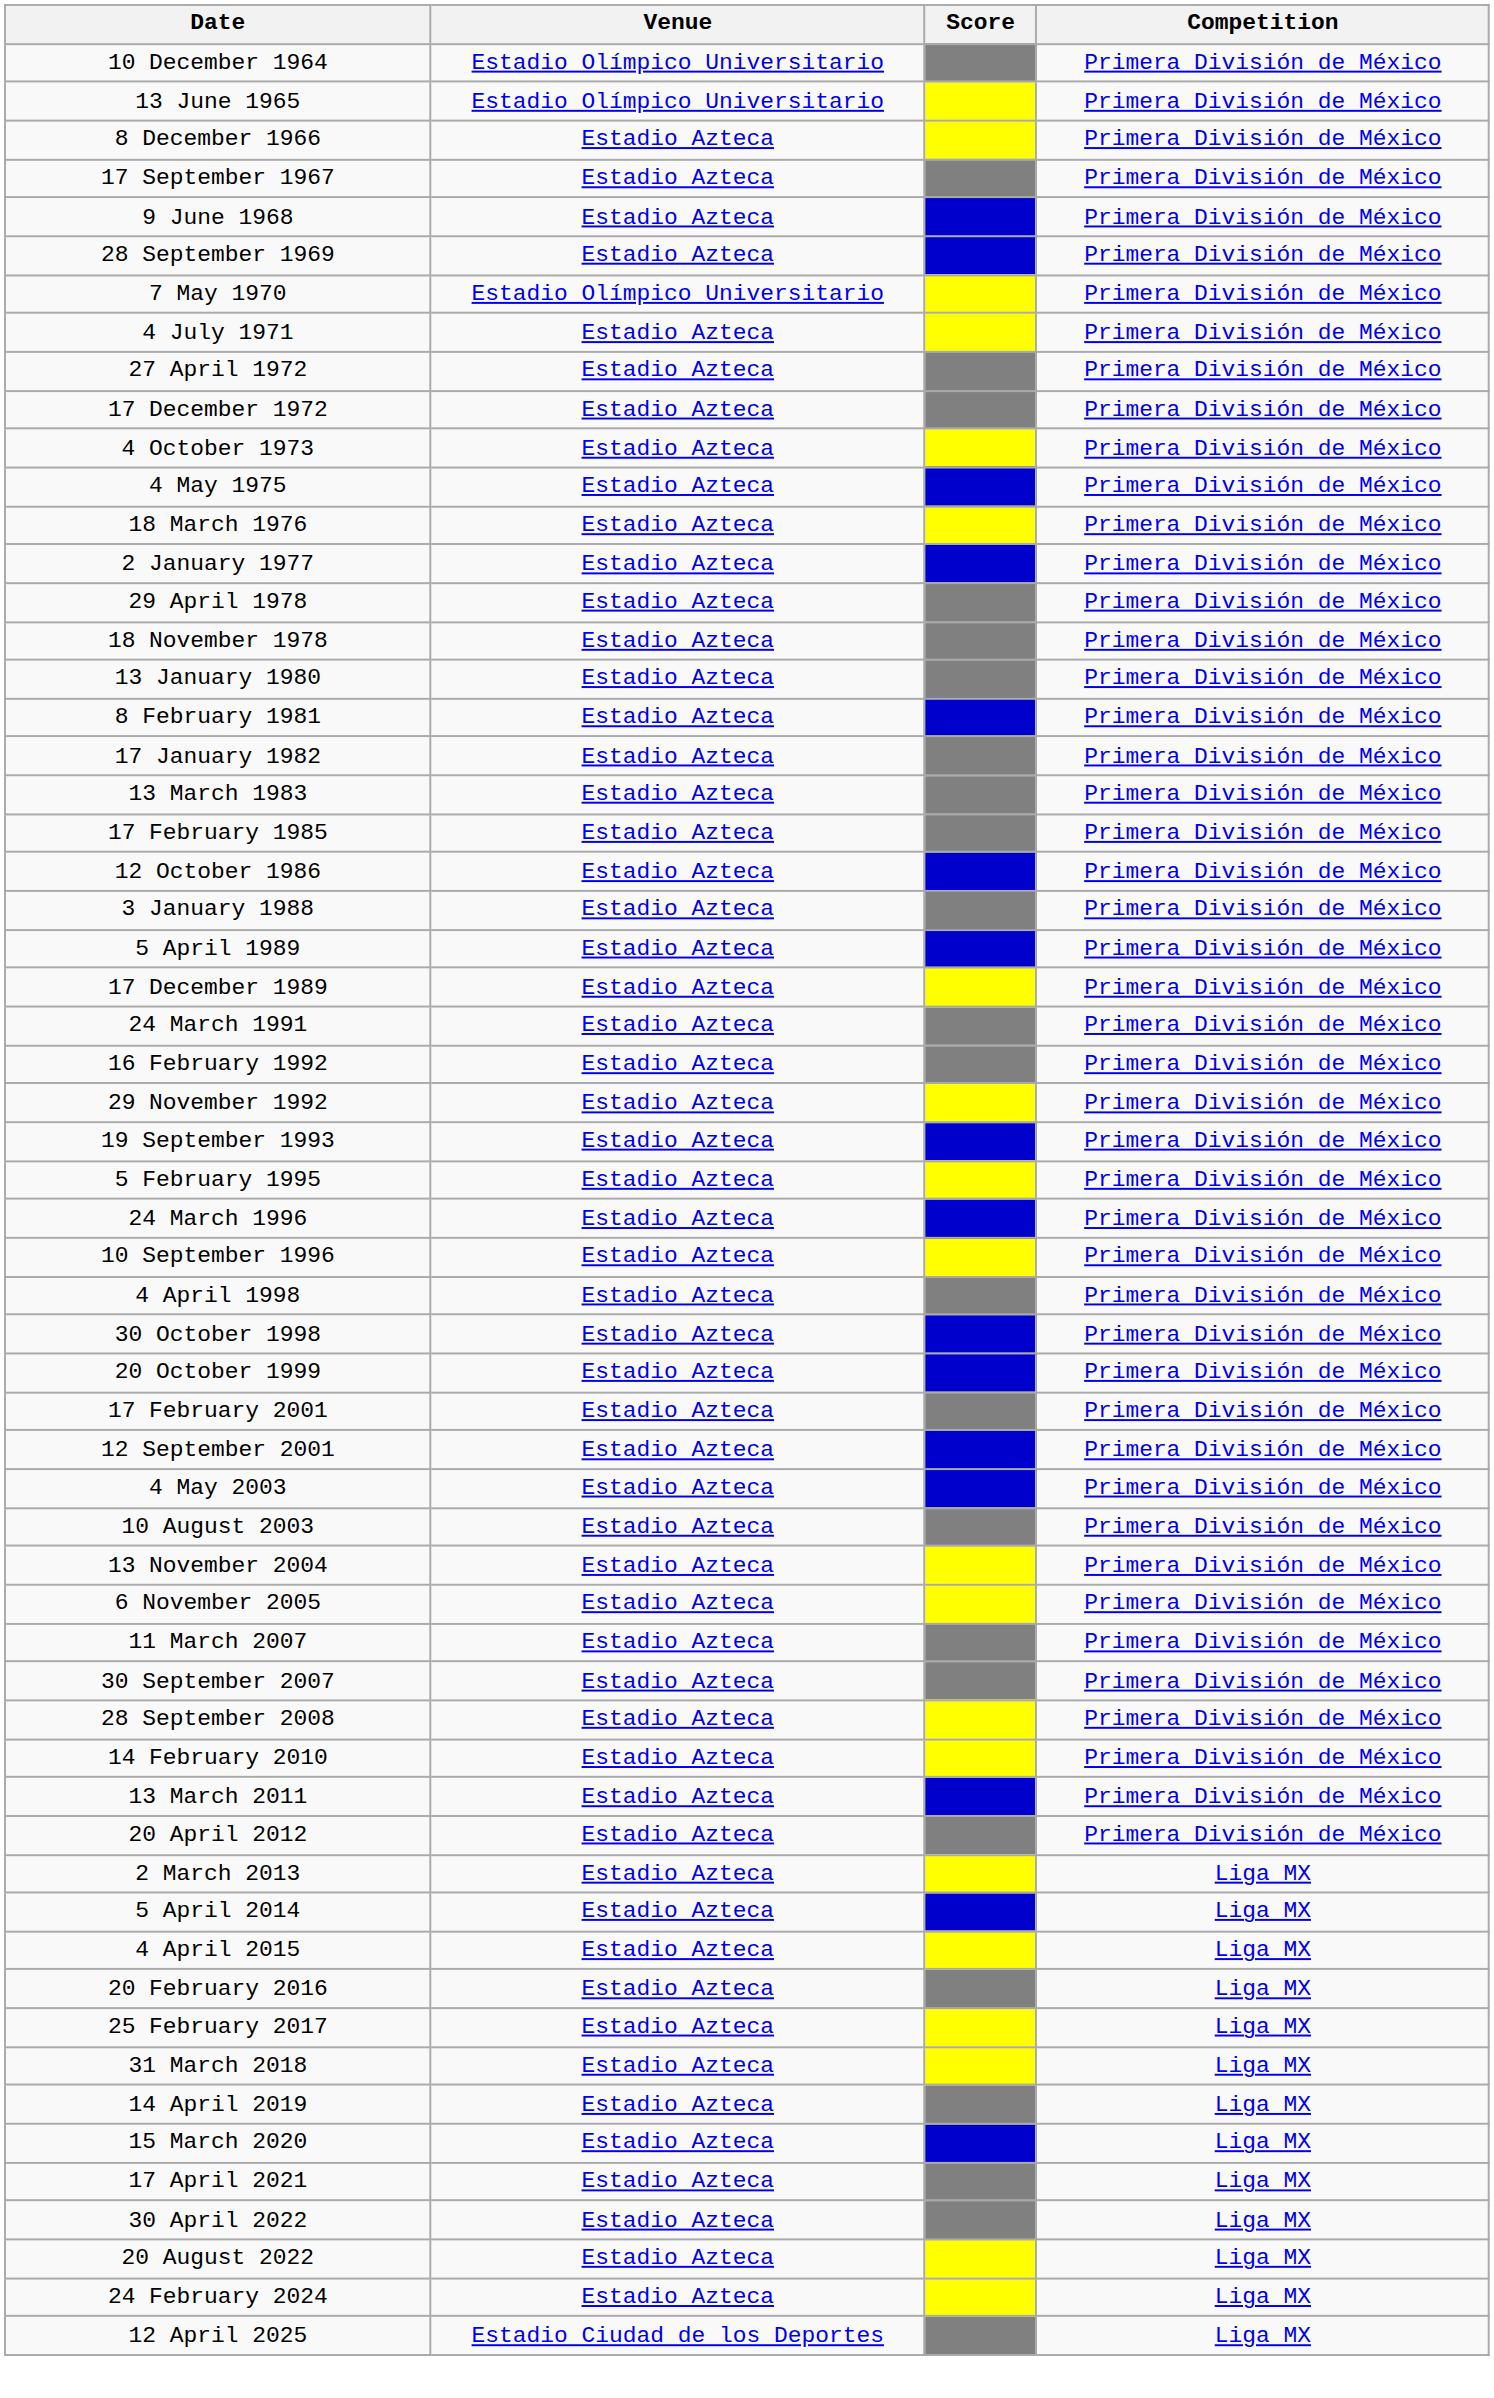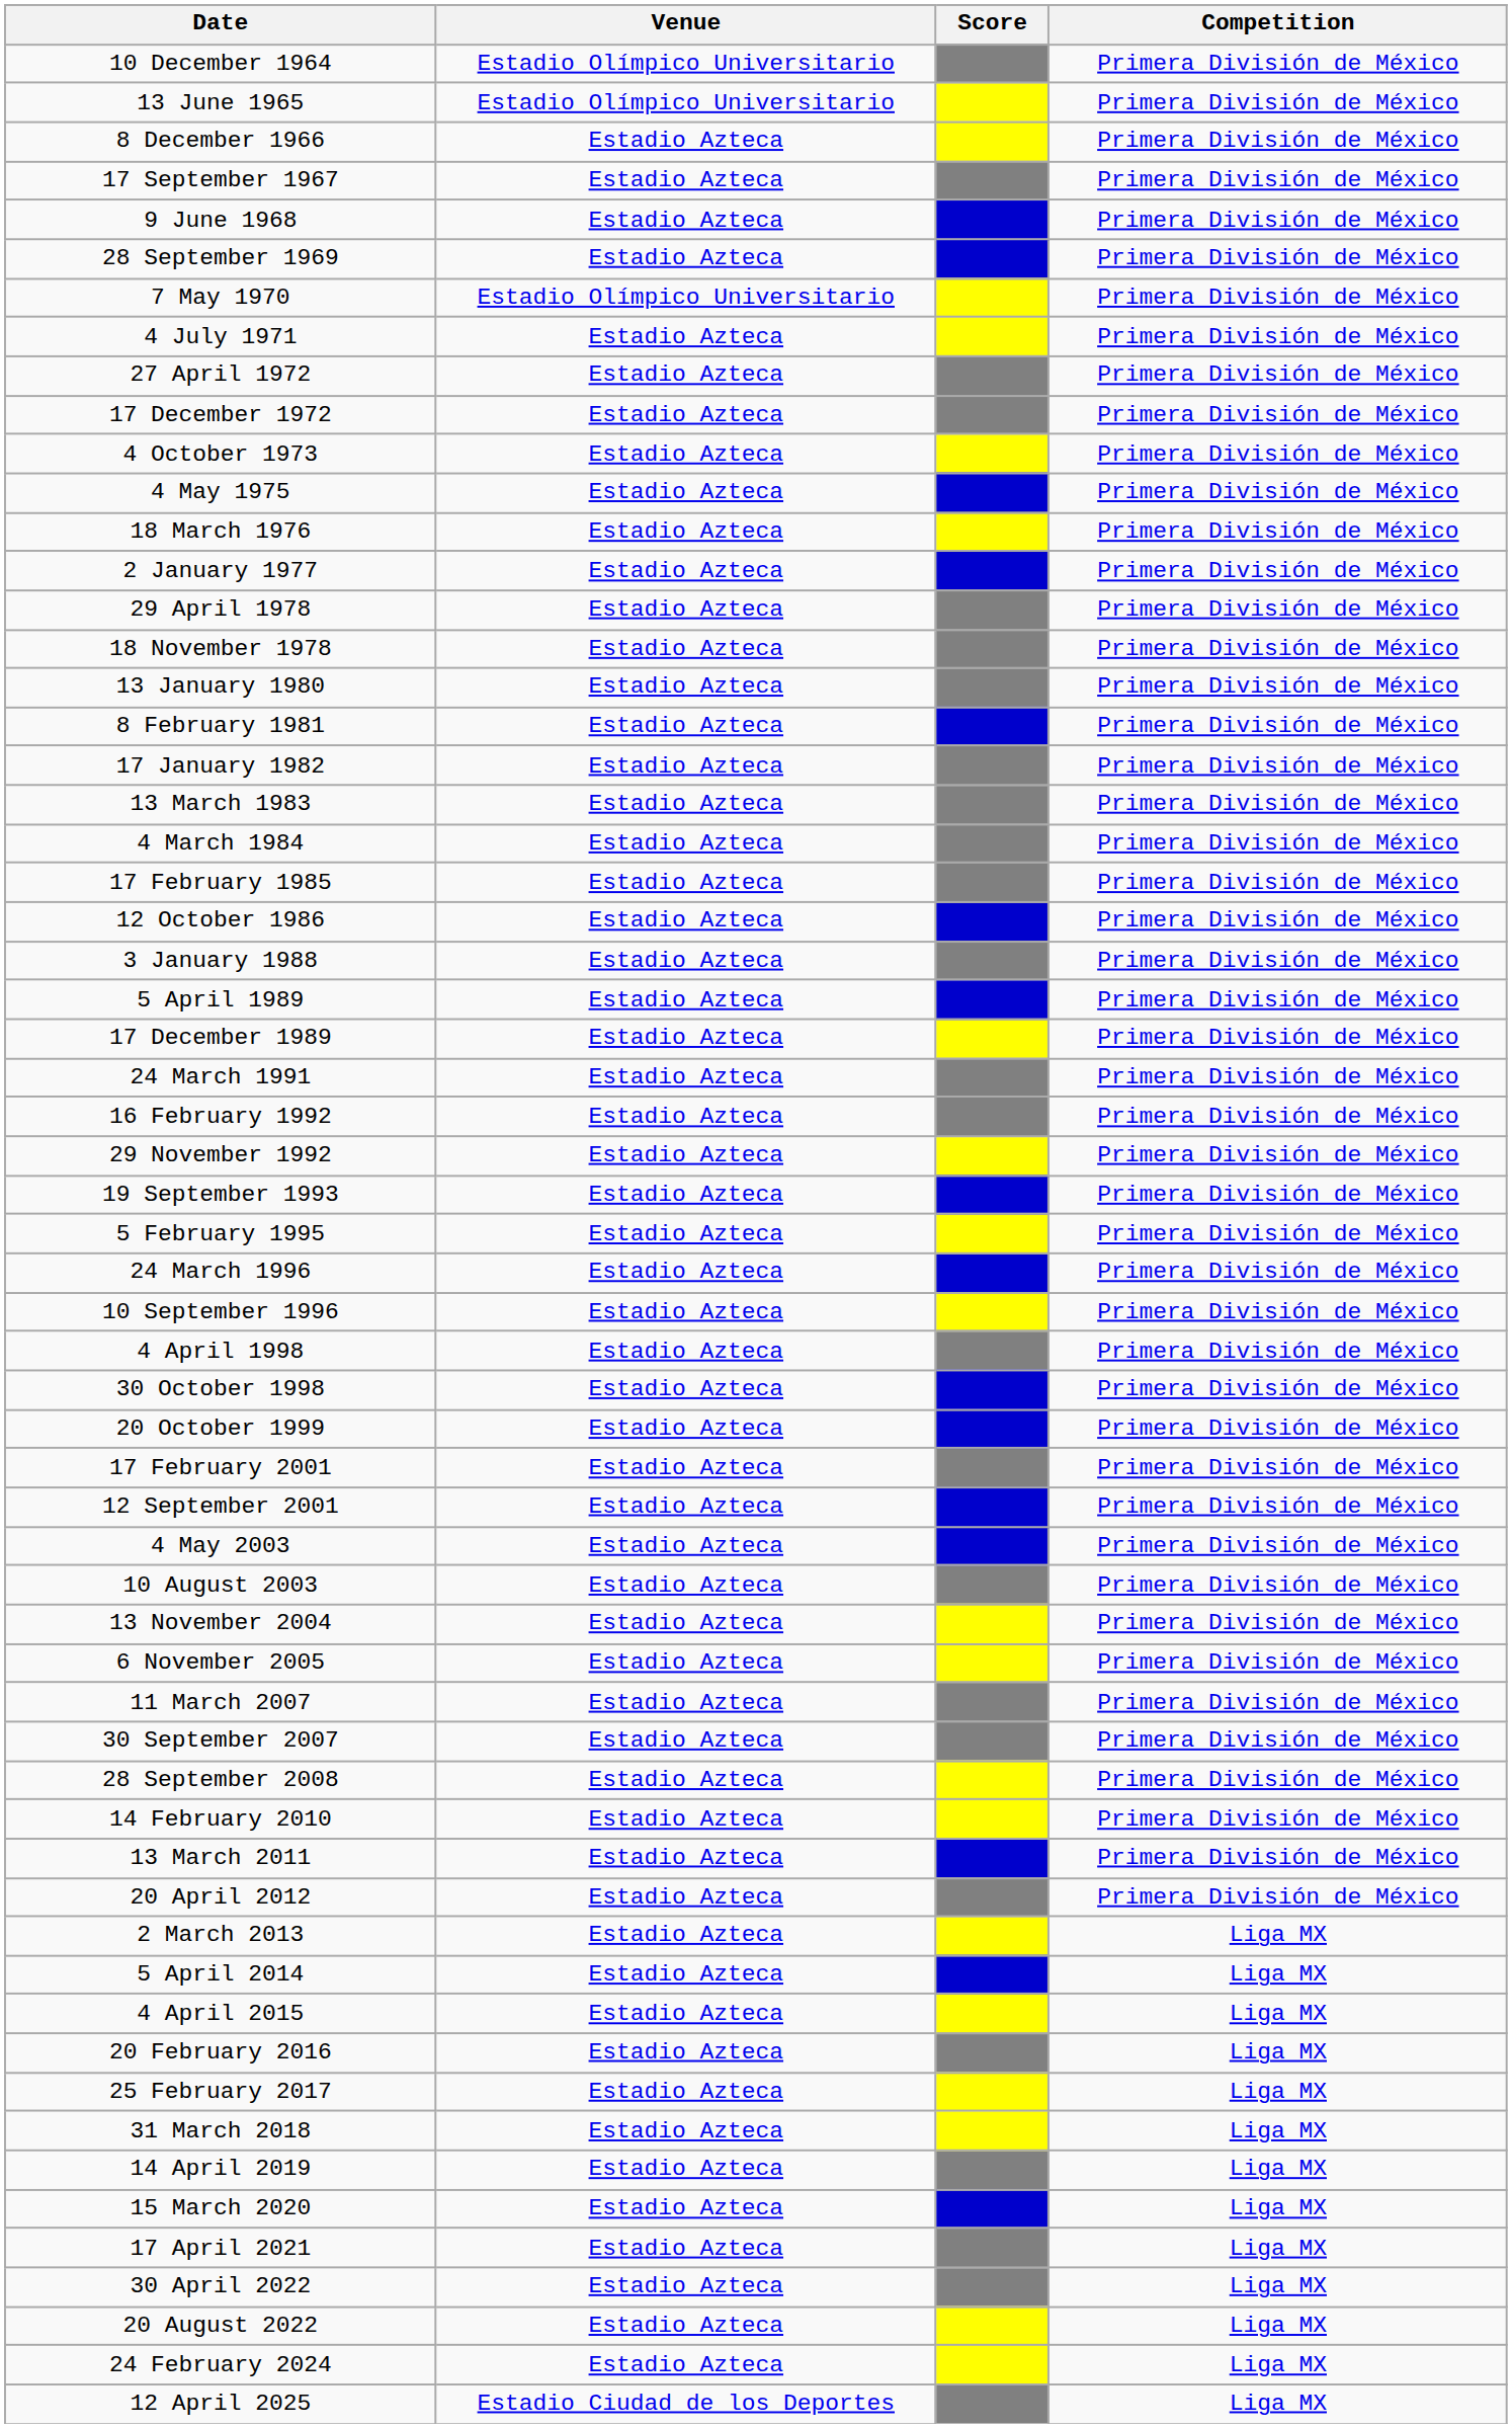 <table class="wikitable" style="font-size:90%;width:60%;text-align:center">
 <tr>
 <th width=150>Date</th>
 <th width=175>Venue</th>
 <th width=35>Score</th>
 <th width=160>Competition</th>
 </tr>
 <tr>
 <td>10 December 1964</td>
 <td><a href='#'>Estadio Olímpico Universitario</a></td>
 <td bgcolor=808080></td>
 <td><a href='#'>Primera División de México</a></td>
 </tr>
 <tr>
 <td>13 June 1965</td>
 <td><a href='#'>Estadio Olímpico Universitario</a></td>
 <td bgcolor=FFFF00></td>
 <td><a href='#'>Primera División de México</a></td>
 </tr>
 <tr>
 <td>8 December 1966</td>
 <td><a href='#'>Estadio Azteca</a></td>
 <td bgcolor=FFFF00></td>
 <td><a href='#'>Primera División de México</a></td>
 </tr>
 <tr>
 <td>17 September 1967</td>
 <td><a href='#'>Estadio Azteca</a></td>
 <td bgcolor=808080></td>
 <td><a href='#'>Primera División de México</a></td>
 </tr>
 <tr>
 <td>9 June 1968</td>
 <td><a href='#'>Estadio Azteca</a></td>
 <td bgcolor=0000CC></td>
 <td><a href='#'>Primera División de México</a></td>
 </tr>
 <tr>
 <td>28 September 1969</td>
 <td><a href='#'>Estadio Azteca</a></td>
 <td bgcolor=0000CC></td>
 <td><a href='#'>Primera División de México</a></td>
 </tr>
 <tr>
 <td>7 May 1970</td>
 <td><a href='#'>Estadio Olímpico Universitario</a></td>
 <td bgcolor=FFFF00></td>
 <td><a href='#'>Primera División de México</a></td>
 </tr>
 <tr>
 <td>4 July 1971</td>
 <td><a href='#'>Estadio Azteca</a></td>
 <td bgcolor=FFFF00></td>
 <td><a href='#'>Primera División de México</a></td>
 </tr>
 <tr>
 <td>27 April 1972</td>
 <td><a href='#'>Estadio Azteca</a></td>
 <td bgcolor=808080></td>
 <td><a href='#'>Primera División de México</a></td>
 </tr>
 <tr>
 <td>17 December 1972</td>
 <td><a href='#'>Estadio Azteca</a></td>
 <td bgcolor=808080></td>
 <td><a href='#'>Primera División de México</a></td>
 </tr>
 <tr>
 <td>4 October 1973</td>
 <td><a href='#'>Estadio Azteca</a></td>
 <td bgcolor=FFFF00></td>
 <td><a href='#'>Primera División de México</a></td>
 </tr>
 <tr>
 <td>4 May 1975</td>
 <td><a href='#'>Estadio Azteca</a></td>
 <td bgcolor=0000CC></td>
 <td><a href='#'>Primera División de México</a></td>
 </tr>
 <tr>
 <td>18 March 1976</td>
 <td><a href='#'>Estadio Azteca</a></td>
 <td bgcolor=FFFF00></td>
 <td><a href='#'>Primera División de México</a></td>
 </tr>
 <tr>
 <td>2 January 1977</td>
 <td><a href='#'>Estadio Azteca</a></td>
 <td bgcolor=0000CC></td>
 <td><a href='#'>Primera División de México</a></td>
 </tr>
 <tr>
 <td>29 April 1978</td>
 <td><a href='#'>Estadio Azteca</a></td>
 <td bgcolor=808080></td>
 <td><a href='#'>Primera División de México</a></td>
 </tr>
 <tr>
 <td>18 November 1978</td>
 <td><a href='#'>Estadio Azteca</a></td>
 <td bgcolor=808080></td>
 <td><a href='#'>Primera División de México</a></td>
 </tr>
 <tr>
 <td>13 January 1980</td>
 <td><a href='#'>Estadio Azteca</a></td>
 <td bgcolor=808080></td>
 <td><a href='#'>Primera División de México</a></td>
 </tr>
 <tr>
 <td>8 February 1981</td>
 <td><a href='#'>Estadio Azteca</a></td>
 <td bgcolor=0000CC></td>
 <td><a href='#'>Primera División de México</a></td>
 </tr>
 <tr>
 <td>17 January  1982</td>
 <td><a href='#'>Estadio Azteca</a></td>
 <td bgcolor=808080></td>
 <td><a href='#'>Primera División de México</a></td>
 </tr>
 <tr>
 <td>13 March 1983</td>
+<td><a href='#'>Estadio Azteca</a></td>
+<td bgcolor=808080></td>
+<td><a href='#'>Primera División de México</a></td>
+</tr>
+<tr>
+<td>4 March 1984</td>
 <td><a href='#'>Estadio Azteca</a></td>
 <td bgcolor=808080></td>
 <td><a href='#'>Primera División de México</a></td>
 </tr>
 <tr>
 <td>17 February 1985</td>
 <td><a href='#'>Estadio Azteca</a></td>
 <td bgcolor=808080></td>
 <td><a href='#'>Primera División de México</a></td>
 </tr>
 <tr>
 <td>12 October 1986</td>
 <td><a href='#'>Estadio Azteca</a></td>
 <td bgcolor=0000CC></td>
 <td><a href='#'>Primera División de México</a></td>
 </tr>
 <tr>
 <td>3 January 1988</td>
 <td><a href='#'>Estadio Azteca</a></td>
 <td bgcolor=808080></td>
 <td><a href='#'>Primera División de México</a></td>
 </tr>
 <tr>
 <td>5 April 1989</td>
 <td><a href='#'>Estadio Azteca</a></td>
 <td bgcolor=0000CC></td>
 <td><a href='#'>Primera División de México</a></td>
 </tr>
 <tr>
 <td>17 December 1989</td>
 <td><a href='#'>Estadio Azteca</a></td>
 <td bgcolor=FFFF00></td>
 <td><a href='#'>Primera División de México</a></td>
 </tr>
 <tr>
 <td>24 March 1991</td>
 <td><a href='#'>Estadio Azteca</a></td>
 <td bgcolor=808080></td>
 <td><a href='#'>Primera División de México</a></td>
 </tr>
 <tr>
 <td>16 February 1992</td>
 <td><a href='#'>Estadio Azteca</a></td>
 <td bgcolor=808080></td>
 <td><a href='#'>Primera División de México</a></td>
 </tr>
 <tr>
 <td>29 November 1992</td>
 <td><a href='#'>Estadio Azteca</a></td>
 <td bgcolor=FFFF00></td>
 <td><a href='#'>Primera División de México</a></td>
 </tr>
 <tr>
 <td>19 September 1993</td>
 <td><a href='#'>Estadio Azteca</a></td>
 <td bgcolor=0000CC></td>
 <td><a href='#'>Primera División de México</a></td>
 </tr>
 <tr>
 <td>5 February 1995</td>
 <td><a href='#'>Estadio Azteca</a></td>
 <td bgcolor=FFFF00></td>
 <td><a href='#'>Primera División de México</a></td>
 </tr>
 <tr>
 <td>24 March 1996</td>
 <td><a href='#'>Estadio Azteca</a></td>
 <td bgcolor=0000CC></td>
 <td><a href='#'>Primera División de México</a></td>
 </tr>
 <tr>
 <td>10 September 1996</td>
 <td><a href='#'>Estadio Azteca</a></td>
 <td bgcolor=FFFF00></td>
 <td><a href='#'>Primera División de México</a></td>
 </tr>
 <tr>
 <td>4 April 1998</td>
 <td><a href='#'>Estadio Azteca</a></td>
 <td bgcolor=808080></td>
 <td><a href='#'>Primera División de México</a></td>
 </tr>
 <tr>
 <td>30 October 1998</td>
 <td><a href='#'>Estadio Azteca</a></td>
 <td bgcolor=0000CC></td>
 <td><a href='#'>Primera División de México</a></td>
 </tr>
 <tr>
 <td>20 October 1999</td>
 <td><a href='#'>Estadio Azteca</a></td>
 <td bgcolor=0000CC></td>
 <td><a href='#'>Primera División de México</a></td>
 </tr>
 <tr>
 <td>17 February 2001</td>
 <td><a href='#'>Estadio Azteca</a></td>
 <td bgcolor=808080></td>
 <td><a href='#'>Primera División de México</a></td>
 </tr>
 <tr>
 <td>12 September 2001</td>
 <td><a href='#'>Estadio Azteca</a></td>
 <td bgcolor=0000CC></td>
 <td><a href='#'>Primera División de México</a></td>
 </tr>
 <tr>
 <td>4 May 2003</td>
 <td><a href='#'>Estadio Azteca</a></td>
 <td bgcolor=0000CC></td>
 <td><a href='#'>Primera División de México</a></td>
 </tr>
 <tr>
 <td>10 August 2003</td>
 <td><a href='#'>Estadio Azteca</a></td>
 <td bgcolor=808080></td>
 <td><a href='#'>Primera División de México</a></td>
 </tr>
 <tr>
 <td>13 November 2004</td>
 <td><a href='#'>Estadio Azteca</a></td>
 <td bgcolor=FFFF00></td>
 <td><a href='#'>Primera División de México</a></td>
 </tr>
 <tr>
 <td>6 November 2005</td>
 <td><a href='#'>Estadio Azteca</a></td>
 <td bgcolor=FFFF00></td>
 <td><a href='#'>Primera División de México</a></td>
 </tr>
 <tr>
 <td>11 March 2007</td>
 <td><a href='#'>Estadio Azteca</a></td>
 <td bgcolor=808080></td>
 <td><a href='#'>Primera División de México</a></td>
 </tr>
 <tr>
 <td>30 September 2007</td>
 <td><a href='#'>Estadio Azteca</a></td>
 <td bgcolor=808080></td>
 <td><a href='#'>Primera División de México</a></td>
 </tr>
 <tr>
 <td>28 September 2008</td>
 <td><a href='#'>Estadio Azteca</a></td>
 <td bgcolor=FFFF00></td>
 <td><a href='#'>Primera División de México</a></td>
 </tr>
 <tr>
 <td>14 February 2010</td>
 <td><a href='#'>Estadio Azteca</a></td>
 <td bgcolor=FFFF00></td>
 <td><a href='#'>Primera División de México</a></td>
 </tr>
 <tr>
 <td>13 March 2011</td>
 <td><a href='#'>Estadio Azteca</a></td>
 <td bgcolor=0000CC></td>
 <td><a href='#'>Primera División de México</a></td>
 </tr>
 <tr>
 <td>20 April 2012</td>
 <td><a href='#'>Estadio Azteca</a></td>
 <td bgcolor=808080></td>
 <td><a href='#'>Primera División de México</a></td>
 </tr>
 <tr>
 <td>2 March 2013</td>
 <td><a href='#'>Estadio Azteca</a></td>
 <td bgcolor=FFFF00></td>
 <td><a href='#'>Liga MX</a></td>
 </tr>
 <tr>
 <td>5 April 2014</td>
 <td><a href='#'>Estadio Azteca</a></td>
 <td bgcolor=0000CC></td>
 <td><a href='#'>Liga MX</a></td>
 </tr>
 <tr>
 <td>4 April 2015</td>
 <td><a href='#'>Estadio Azteca</a></td>
 <td bgcolor=FFFF00></td>
 <td><a href='#'>Liga MX</a></td>
 </tr>
 <tr>
 <td>20 February 2016</td>
 <td><a href='#'>Estadio Azteca</a></td>
 <td bgcolor=808080></td>
 <td><a href='#'>Liga MX</a></td>
 </tr>
 <tr>
 <td>25 February 2017</td>
 <td><a href='#'>Estadio Azteca</a></td>
 <td bgcolor=FFFF00></td>
 <td><a href='#'>Liga MX</a></td>
 </tr>
 <tr>
 <td>31 March 2018</td>
 <td><a href='#'>Estadio Azteca</a></td>
 <td bgcolor=FFFF00></td>
 <td><a href='#'>Liga MX</a></td>
 </tr>
 <tr>
 <td>14 April 2019</td>
 <td><a href='#'>Estadio Azteca</a></td>
 <td bgcolor=808080></td>
 <td><a href='#'>Liga MX</a></td>
 </tr>
 <tr>
 <td>15 March 2020</td>
 <td><a href='#'>Estadio Azteca</a></td>
 <td bgcolor=0000CC></td>
 <td><a href='#'>Liga MX</a></td>
 </tr>
 <tr>
 <td>17 April 2021</td>
 <td><a href='#'>Estadio Azteca</a></td>
 <td bgcolor=808080></td>
 <td><a href='#'>Liga MX</a></td>
 </tr>
 <tr>
 <td>30 April 2022</td>
 <td><a href='#'>Estadio Azteca</a></td>
 <td bgcolor=808080></td>
 <td><a href='#'>Liga MX</a></td>
 </tr>
 <tr>
 <td>20 August 2022</td>
 <td><a href='#'>Estadio Azteca</a></td>
 <td bgcolor=FFFF00></td>
 <td><a href='#'>Liga MX</a></td>
 </tr>
 <tr>
 <td>24 February 2024</td>
 <td><a href='#'>Estadio Azteca</a></td>
 <td bgcolor=FFFF00></td>
 <td><a href='#'>Liga MX</a></td>
 </tr>
 <tr>
 <td>12 April 2025</td>
 <td><a href='#'>Estadio Ciudad de los Deportes</a></td>
 <td bgcolor=808080></td>
 <td><a href='#'>Liga MX</a></td>
 </tr>
 </table>
